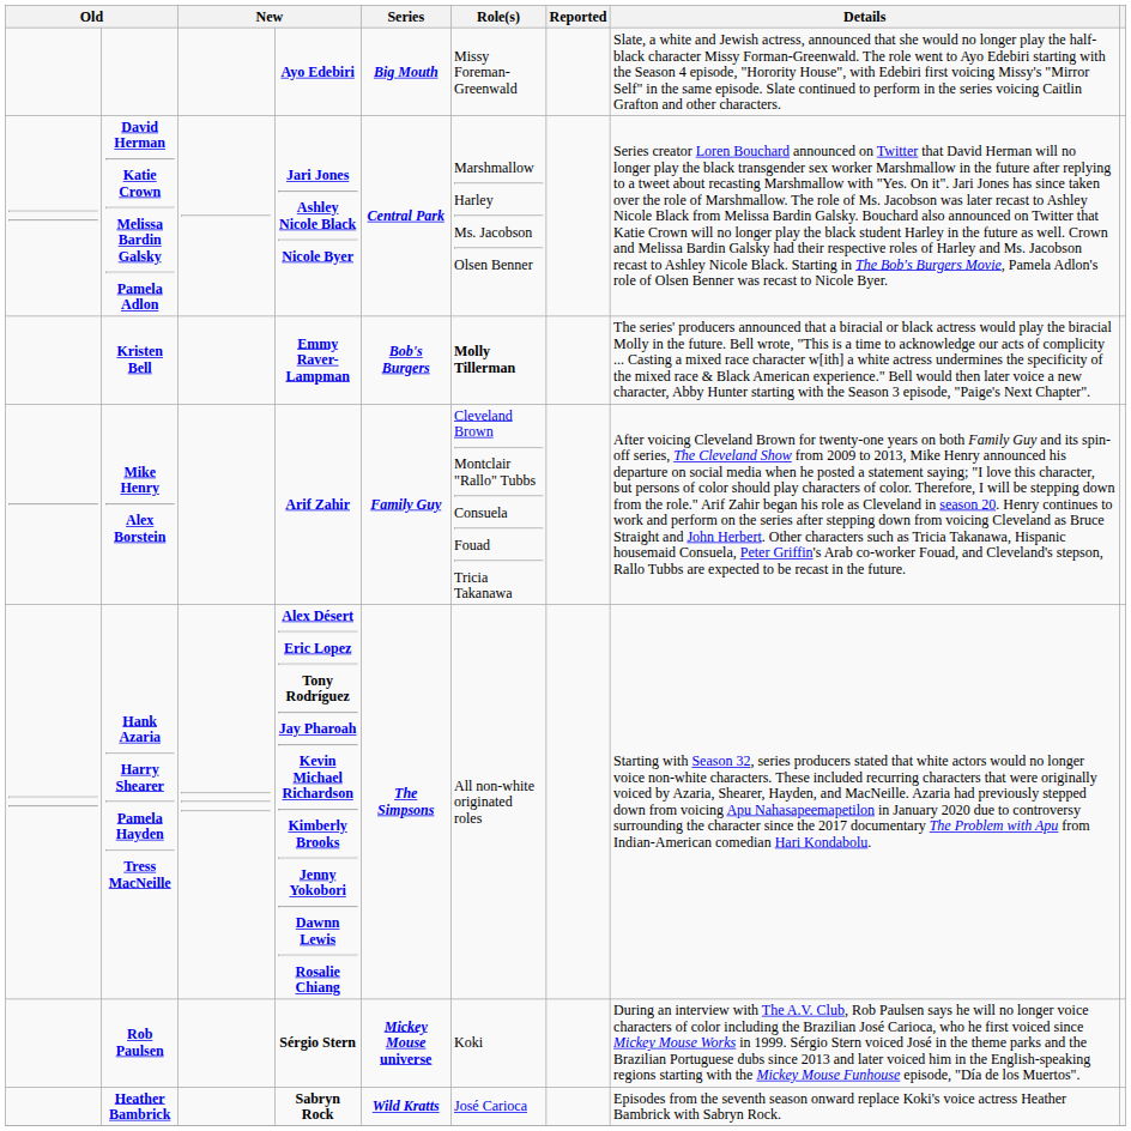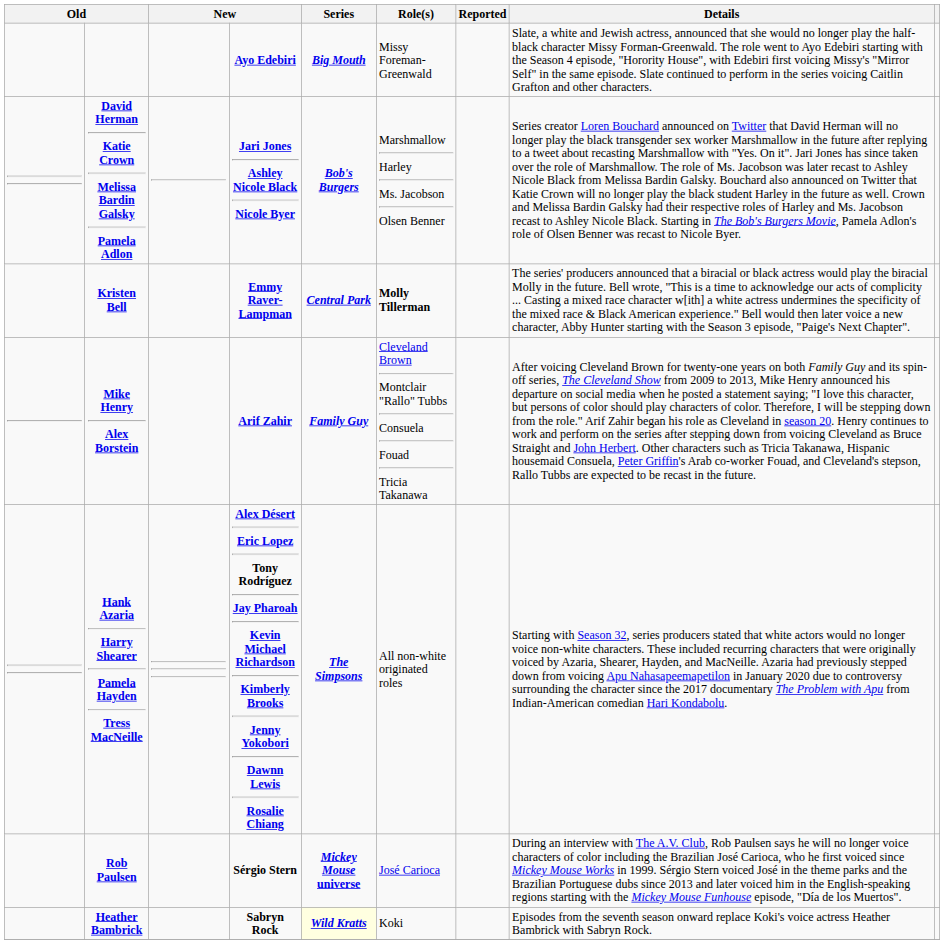 <table class="wikitable sortable" style="text-align:left">
 <tr>
 <th colspan="2">Old</th>
 <th colspan="2">New</th>
 <th>Series</th>
 <th>Role(s)</th>
 <th>Reported</th>
 <th>Details</th>
 <th class="unsortable"></th>
 </tr>
 <tr>
 <td style="width: 100px"></td>
 <td style="text-align: center; font-weight: bold"></td>
 <td style="width: 100px"></td>
 <td style="text-align: center; font-weight: bold"><a href='#'>Ayo Edebiri</a></td>
 <td style="text-align: center; font-weight: bold; font-style: italic"><a href='#'>Big Mouth</a></td>
 <td>Missy Foreman-Greenwald</td>
 <td></td>
 <td>Slate, a white and Jewish actress, announced that she would no longer play the half-black character Missy Forman-Greenwald. The role went to Ayo Edebiri starting with the Season 4 episode, "Horority House", with Edebiri first voicing Missy's "Mirror Self" in the same episode. Slate continued to perform in the series voicing Caitlin Grafton and other characters.</td>
 <td><br></td>
 </tr>
 <tr>
 <td style="text-align: center"><hr><hr></td>
 <td style="text-align: center; font-weight: bold"><a href='#'>David Herman</a><br><hr><a href='#'>Katie Crown</a><br><hr><a href='#'>Melissa Bardin Galsky</a><br><hr><a href='#'>Pamela Adlon</a><br></td>
 <td><hr></td>
 <td style="text-align: center; font-weight: bold"><a href='#'>Jari Jones</a><br><hr><a href='#'>Ashley Nicole Black</a><br><hr><a href='#'>Nicole Byer</a><br></td>
-<td style="text-align: center; font-weight: bold; font-style: italic"><a href='#'>Central Park</a></td>
+<td style="text-align: center; font-weight: bold; font-style: italic"><a href='#'>Bob's Burgers</a></td>
 <td>Marshmallow<hr>Harley<hr>Ms. Jacobson<hr>Olsen Benner</td>
 <td></td>
 <td>Series creator <a href='#'>Loren Bouchard</a> announced on <a href='#'>Twitter</a> that David Herman will no longer play the black transgender sex worker Marshmallow in the future after replying to a tweet about recasting Marshmallow with "Yes. On it". Jari Jones has since taken over the role of Marshmallow. The role of Ms. Jacobson was later recast to Ashley Nicole Black from Melissa Bardin Galsky. Bouchard also announced on Twitter that Katie Crown will no longer play the black student Harley in the future as well. Crown and Melissa Bardin Galsky had their respective roles of Harley and Ms. Jacobson recast to Ashley Nicole Black. Starting in <em><a href='#'>The Bob's Burgers Movie</a></em>, Pamela Adlon's role of Olsen Benner was recast to Nicole Byer.</td>
 <td><br><br><br><br><br><br></td>
 </tr>
 <tr>
 <td></td>
 <td style="text-align: center; font-weight: bold"><a href='#'>Kristen Bell</a></td>
 <td></td>
 <td style="text-align: center; font-weight: bold"><a href='#'>Emmy Raver-Lampman</a></td>
-<td style="text-align: center; font-weight: bold; font-style: italic"><a href='#'>Bob's Burgers</a></td>
+<td style="text-align: center; font-weight: bold; font-style: italic"><a href='#'>Central Park</a></td>
 <td><strong>Molly Tillerman</strong></td>
 <td></td>
 <td>The series' producers announced that a biracial or black actress would play the biracial Molly in the future. Bell wrote, "This is a time to acknowledge our acts of complicity ... Casting a mixed race character w[ith] a white actress undermines the specificity of the mixed race & Black American experience." Bell would then later voice a new character, Abby Hunter starting with the Season 3 episode, "Paige's Next Chapter".</td>
 <td><br><br><br></td>
 </tr>
 <tr>
 <td><hr></td>
 <td style="text-align: center; font-weight: bold"><a href='#'>Mike Henry</a><br><hr><a href='#'>Alex Borstein</a><br></td>
 <td></td>
 <td style="text-align: center; font-weight: bold"><a href='#'>Arif Zahir</a><br></td>
 <td style="text-align: center; font-weight: bold; font-style: italic"><a href='#'>Family&nbsp;Guy</a></td>
 <td><a href='#'>Cleveland Brown</a><hr>Montclair "Rallo" Tubbs<hr>Consuela<hr>Fouad<hr>Tricia Takanawa</td>
 <td></td>
 <td>After voicing Cleveland Brown for twenty-one years on both <em>Family Guy</em> and its spin-off series, <em><a href='#'>The Cleveland Show</a></em> from 2009 to 2013, Mike Henry announced his departure on social media when he posted a statement saying; "I love this character, but persons of color should play characters of color. Therefore, I will be stepping down from the role." Arif Zahir began his role as Cleveland in <a href='#'>season 20</a>. Henry continues to work and perform on the series after stepping down from voicing Cleveland as Bruce Straight and <a href='#'>John Herbert</a>. Other characters such as Tricia Takanawa, Hispanic housemaid Consuela, <a href='#'>Peter Griffin</a>'s Arab co-worker Fouad, and Cleveland's stepson, Rallo Tubbs are expected to be recast in the future.</td>
 <td><br></td>
 </tr>
 <tr>
 <td><hr><hr></td>
 <td style="text-align: center; font-weight: bold"><a href='#'>Hank Azaria</a><br><hr><a href='#'>Harry Shearer</a><br><hr><a href='#'>Pamela Hayden</a><br><hr><a href='#'>Tress MacNeille</a><br></td>
 <td><hr><hr><hr></td>
 <td style="text-align: center; font-weight: bold"><a href='#'>Alex Désert</a><br><hr><a href='#'>Eric Lopez</a><br><hr>Tony Rodríguez<br><hr><a href='#'>Jay Pharoah</a><br><hr><a href='#'>Kevin Michael Richardson</a><br><hr><a href='#'>Kimberly Brooks</a><br><hr><a href='#'>Jenny Yokobori</a><br><hr><a href='#'>Dawnn Lewis</a><br><hr><a href='#'>Rosalie Chiang</a><br></td>
 <td style="text-align: center; font-weight: bold; font-style: italic"><a href='#'>The Simpsons</a></td>
 <td>All non-white originated roles</td>
 <td></td>
 <td>Starting with <a href='#'>Season 32</a>, series producers stated that white actors would no longer voice non-white characters. These included recurring characters that were originally voiced by Azaria, Shearer, Hayden, and MacNeille. Azaria had previously stepped down from voicing <a href='#'>Apu Nahasapeemapetilon</a> in January 2020 due to controversy surrounding the character since the 2017 documentary <em><a href='#'>The Problem with Apu</a></em> from Indian-American comedian <a href='#'>Hari Kondabolu</a>.</td>
 <td><br><br><br><br><br><br><br></td>
 </tr>
 <tr>
 <td></td>
 <td style="text-align: center; font-weight: bold"><a href='#'>Rob Paulsen</a></td>
 <td></td>
 <td style="text-align: center; font-weight: bold">Sérgio Stern</td>
 <td style="text-align: center; font-weight: bold"><a href='#'><em>Mickey Mouse</em> universe</a></td>
-<td>Koki</td>
+<td><a href='#'>José Carioca</a></td>
 <td></td>
 <td>During an interview with <a href='#'>The A.V. Club</a>, Rob Paulsen says he will no longer voice characters of color including the Brazilian José Carioca, who he first voiced since <em><a href='#'>Mickey Mouse Works</a></em> in 1999. Sérgio Stern voiced José in the theme parks and the Brazilian Portuguese dubs since 2013 and later voiced him in the English-speaking regions starting with the <em><a href='#'>Mickey Mouse Funhouse</a></em> episode, "Día de los Muertos".</td>
 <td></td>
 </tr>
 <tr>
 <td></td>
 <td style="text-align: center; font-weight: bold"><a href='#'>Heather Bambrick</a></td>
 <td></td>
 <td style="text-align: center; font-weight: bold">Sabryn Rock</td>
-<td style="text-align: center; font-weight: bold; font-style: italic"><a href='#'>Wild Kratts</a></td>
-<td><a href='#'>José Carioca</a></td>
+<td style="background: lightyellow; text-align: center; font-weight: bold; font-style: italic"><a href='#'>Wild Kratts</a></td>
+<td>Koki</td>
 <td></td>
 <td>Episodes from the seventh season onward replace Koki's voice actress Heather Bambrick with Sabryn Rock.</td>
 <td></td>
 </tr>
 <tr>
 </tr>
 </table>
